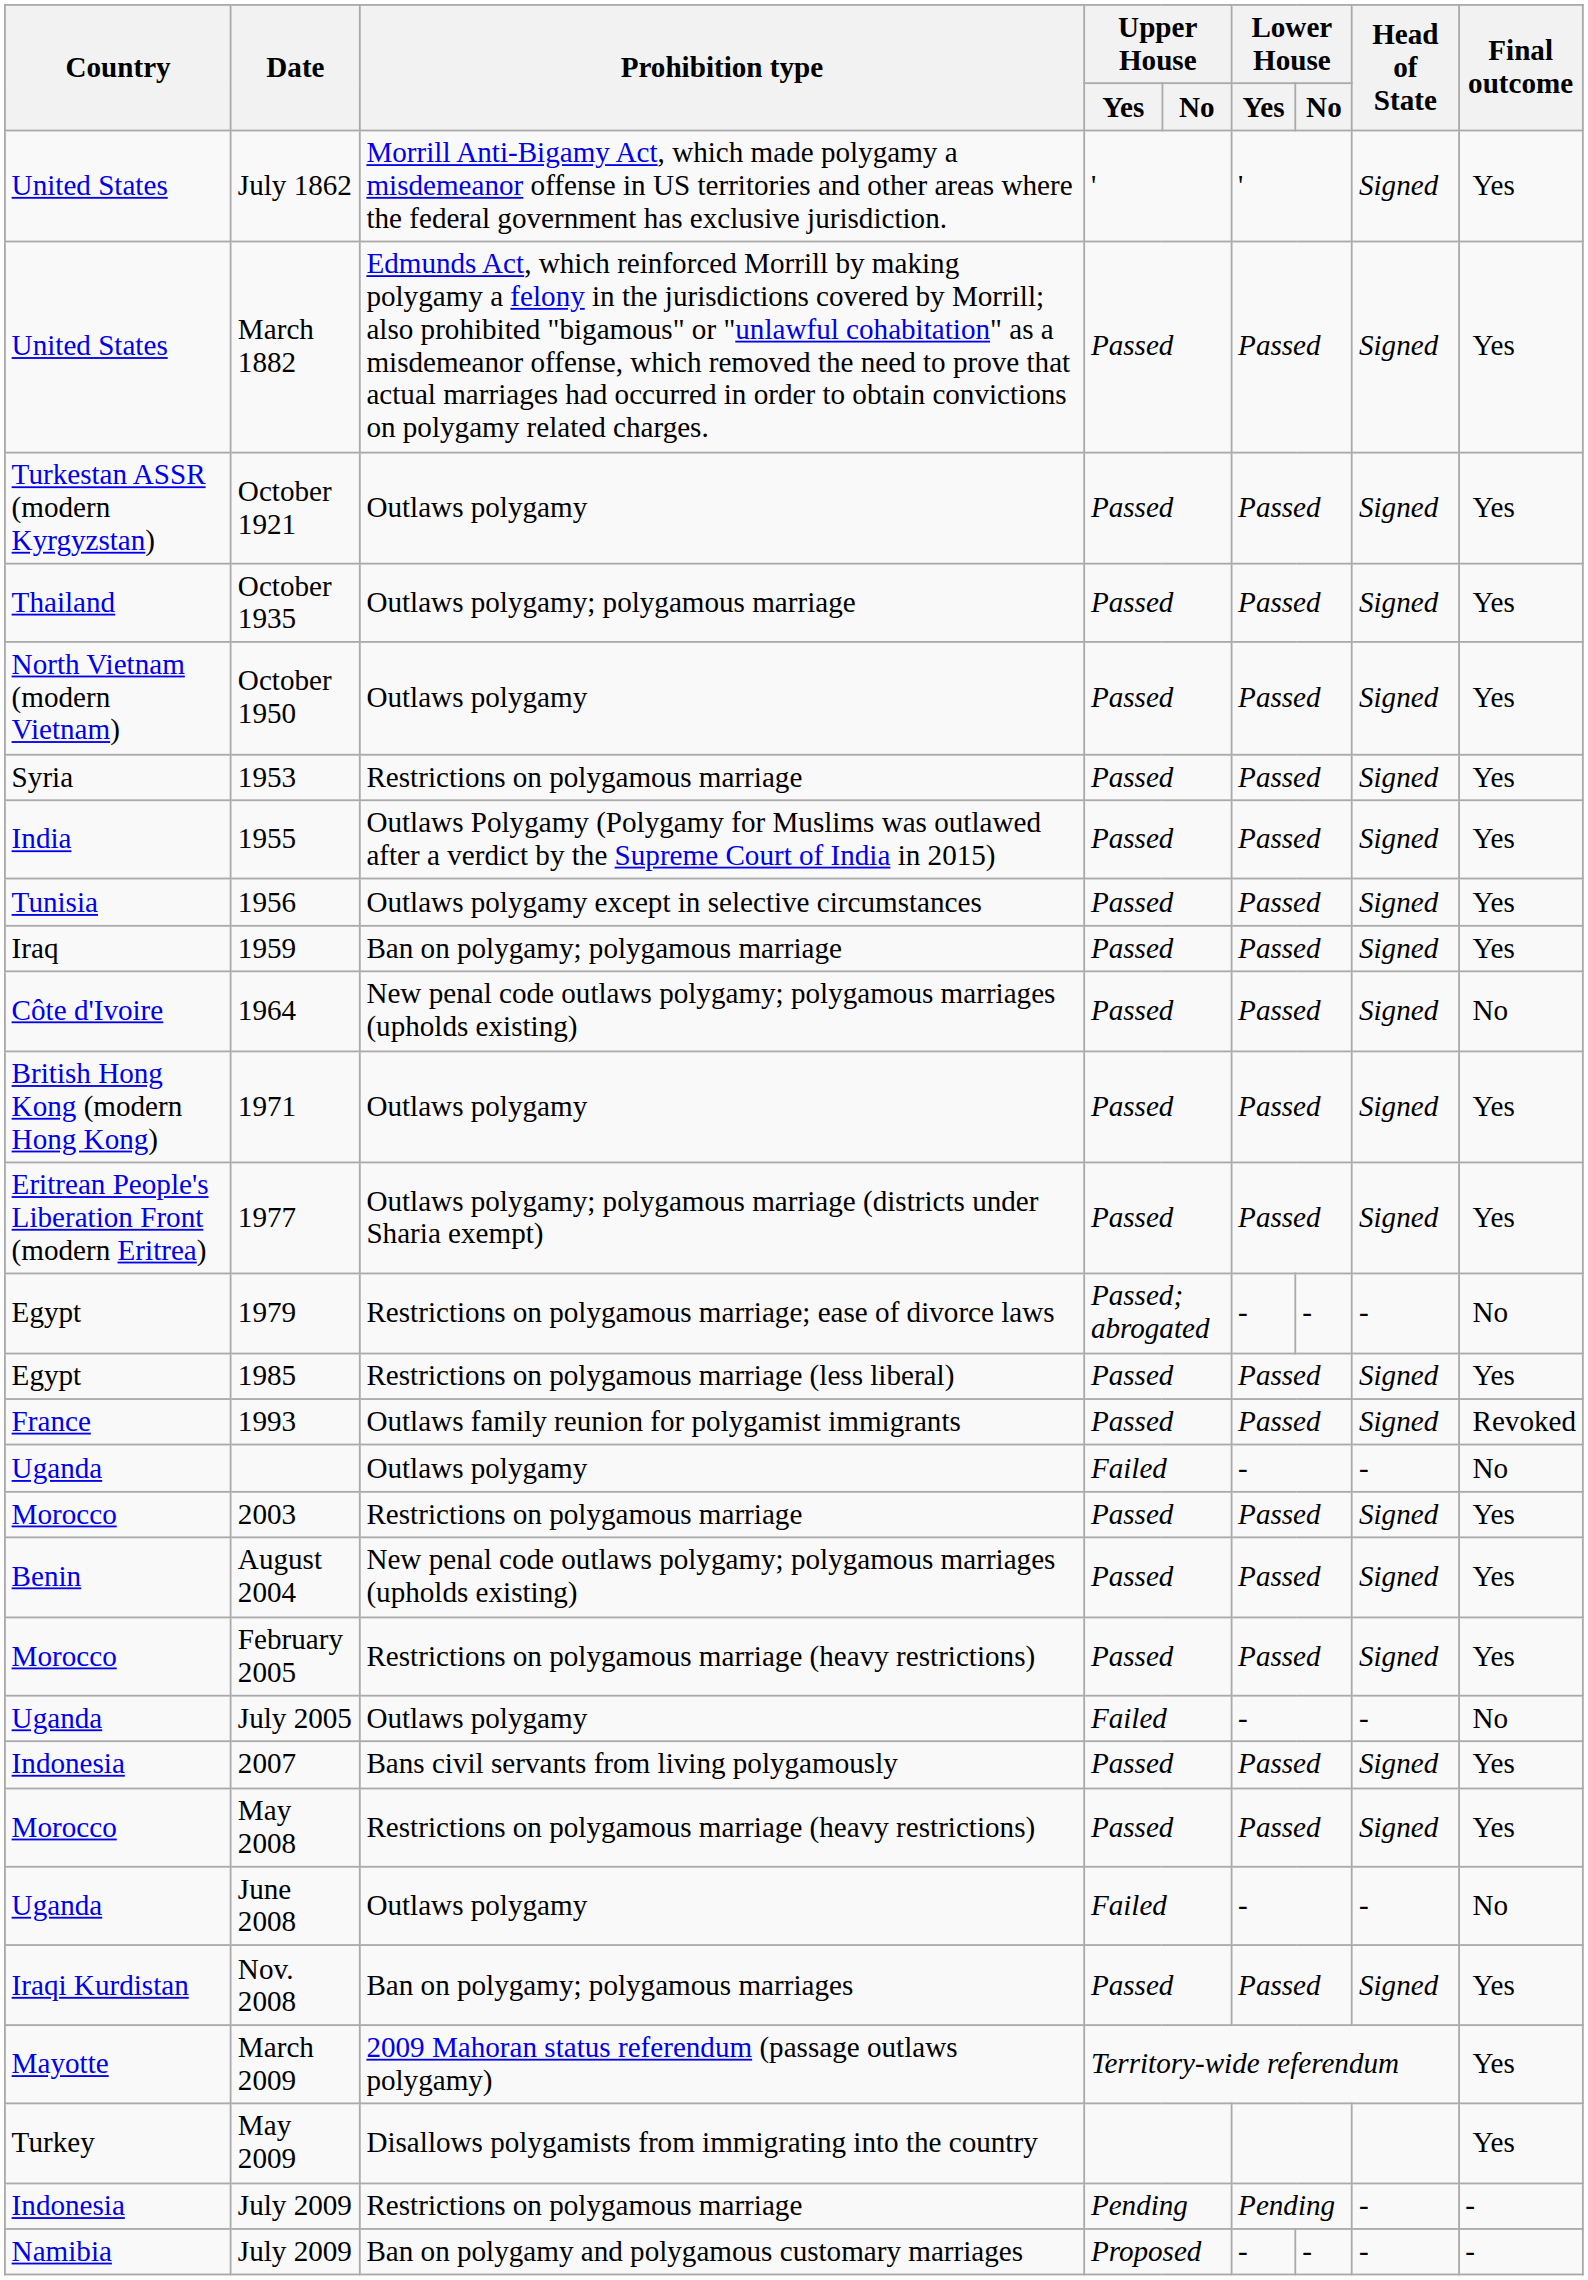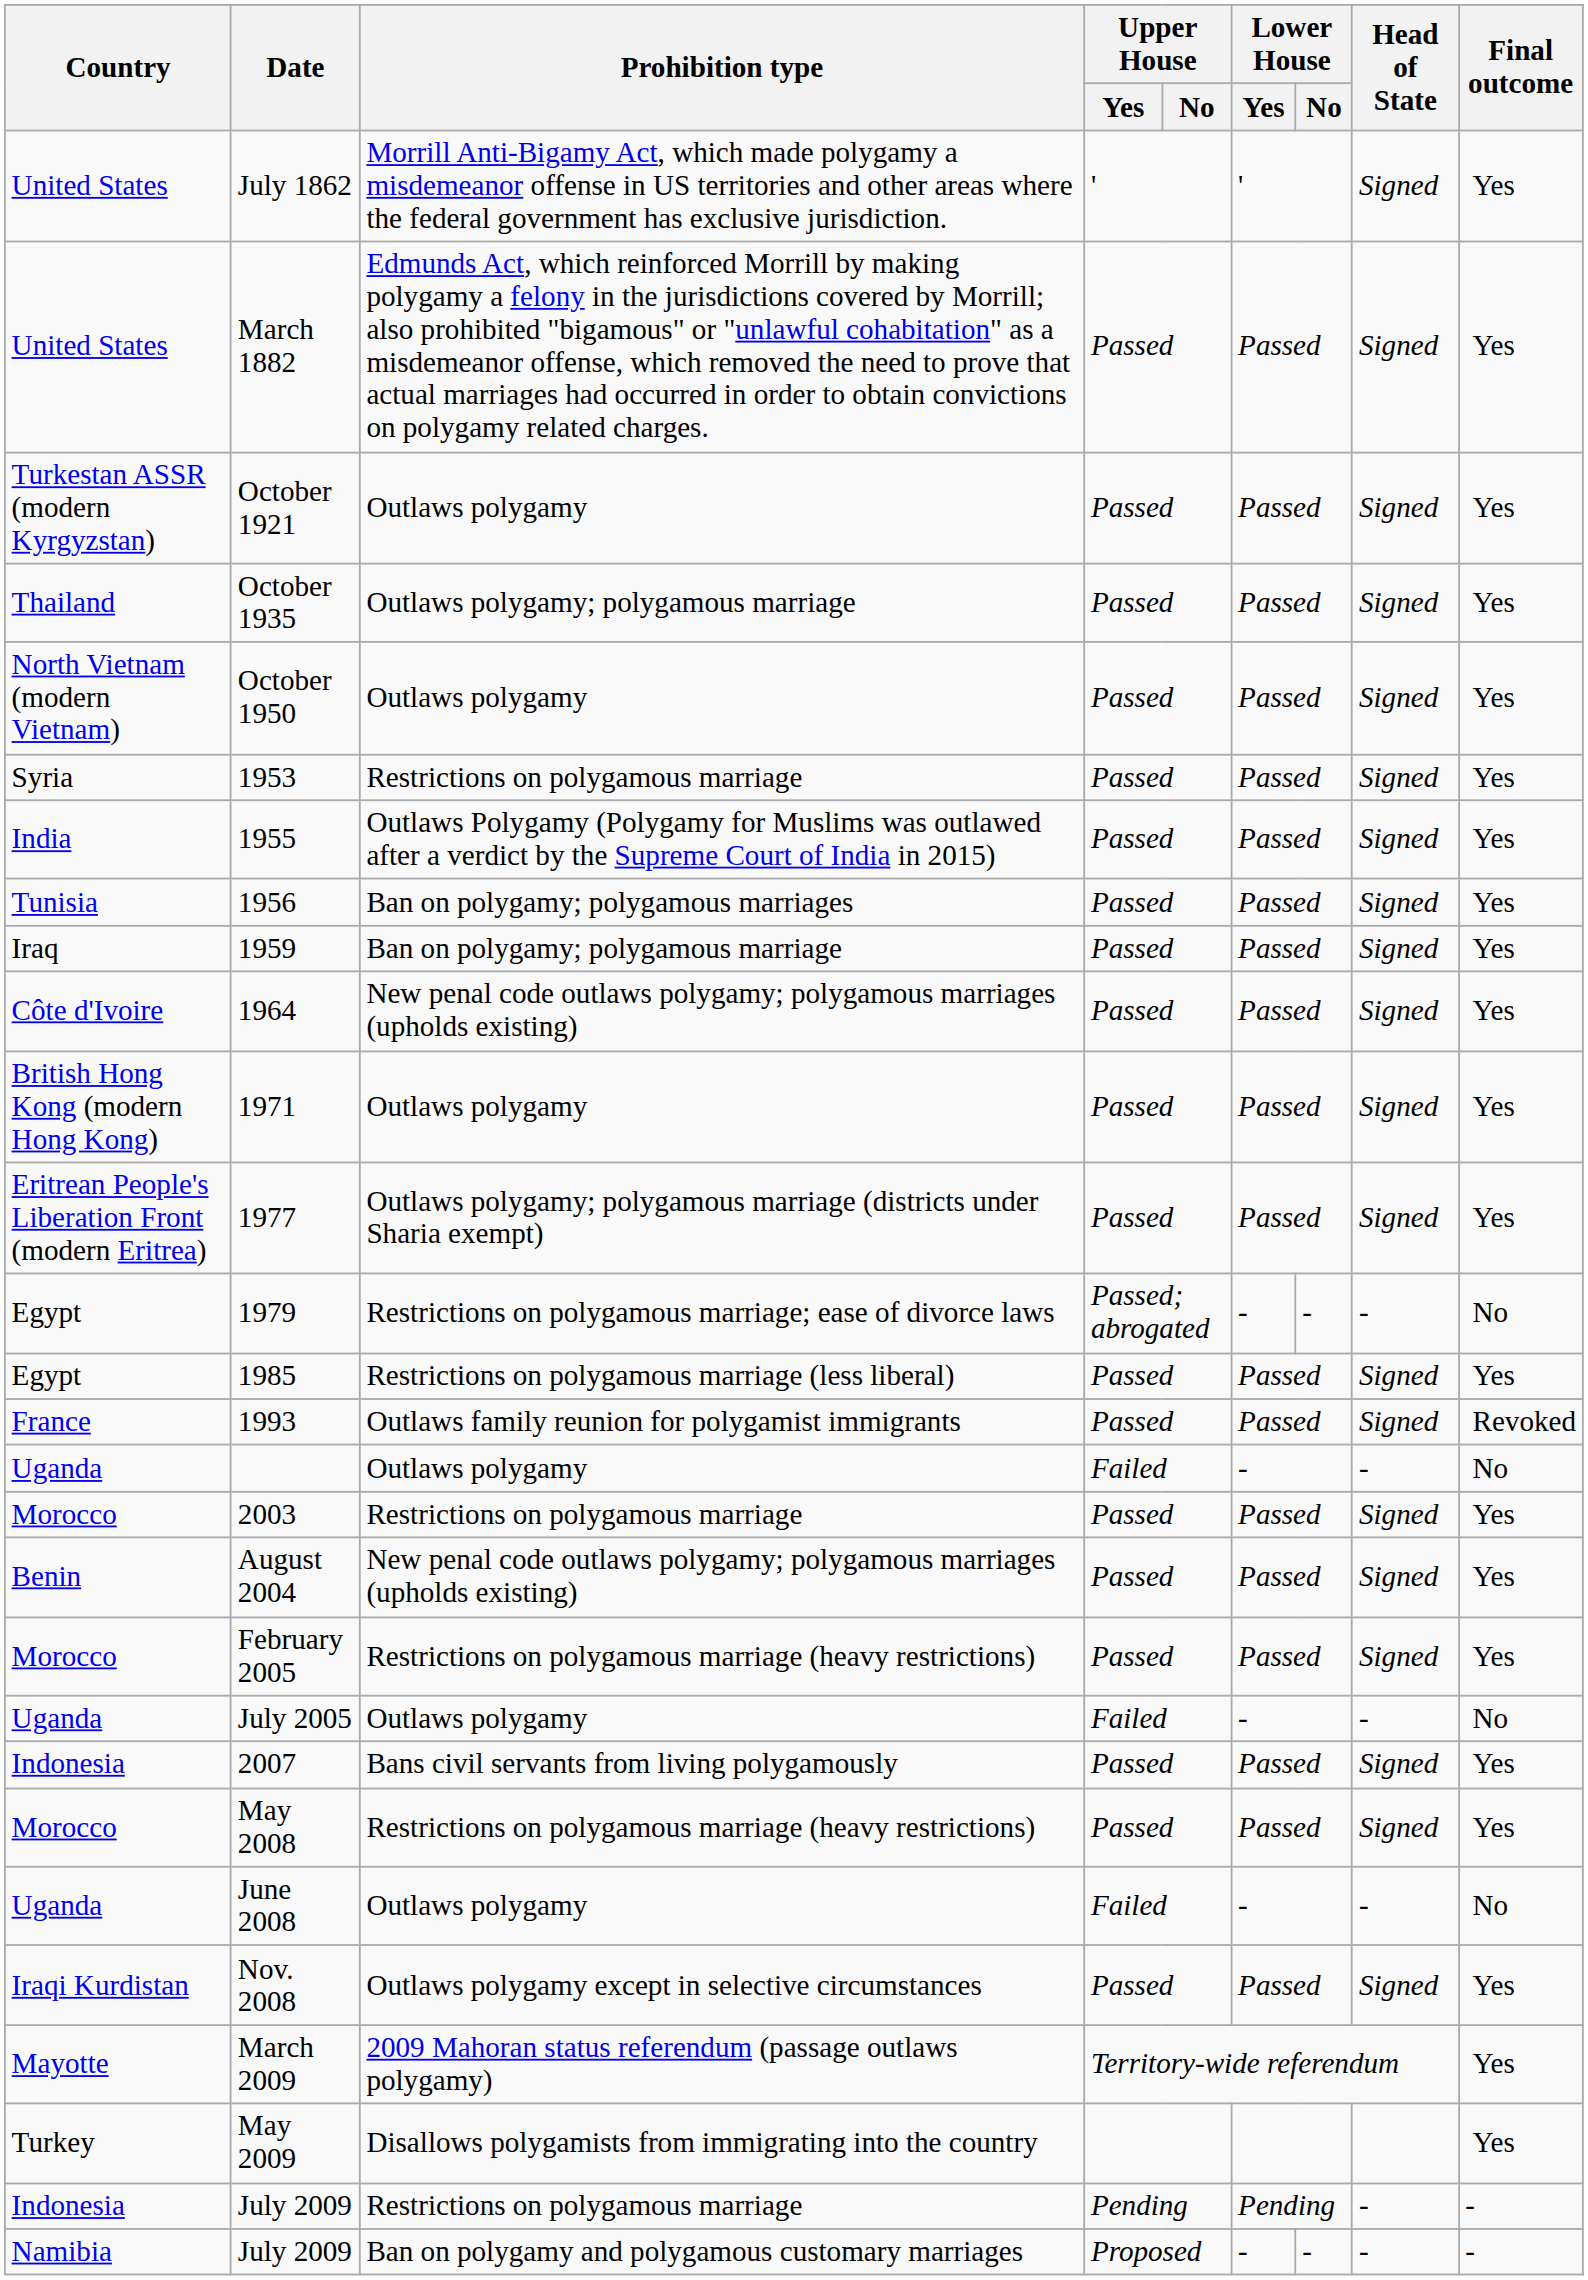 <table class="wikitable sortable">
 <tr>
 <th rowspan=2>Country</th>
 <th rowspan=2>Date</th>
 <th rowspan=2>Prohibition type</th>
 <th colspan=2>Upper House</th>
 <th colspan=2>Lower House</th>
 <th rowspan=2>Head of State</th>
 <th rowspan=2>Final<br>outcome</th>
 </tr>
 <tr>
 <th>Yes</th>
 <th>No</th>
 <th>Yes</th>
 <th>No</th>
 </tr>
 <tr>
 <td> <a href='#'>United States</a></td>
 <td>July 1862</td>
 <td><a href='#'>Morrill Anti-Bigamy Act</a>, which made polygamy a <a href='#'>misdemeanor</a> offense in US territories and other areas where the federal government has exclusive jurisdiction.</td>
 <td colspan=2>'</td>
 <td colspan=2>'</td>
 <td><em>Signed</em></td>
 <td> Yes</td>
 </tr>
 <tr>
 <td> <a href='#'>United States</a></td>
 <td>March 1882</td>
 <td><a href='#'>Edmunds Act</a>, which reinforced Morrill by making polygamy a <a href='#'>felony</a> in the jurisdictions covered by Morrill; also prohibited "bigamous" or "<a href='#'>unlawful cohabitation</a>" as a misdemeanor offense, which removed the need to prove that actual marriages had occurred in order to obtain convictions on polygamy related charges.</td>
 <td colspan=2><em>Passed</em></td>
 <td colspan=2><em>Passed</em></td>
 <td><em>Signed</em></td>
 <td> Yes</td>
 </tr>
 <tr>
 <td> <a href='#'>Turkestan ASSR</a> (modern <a href='#'>Kyrgyzstan</a>)</td>
 <td>October 1921</td>
 <td>Outlaws polygamy</td>
 <td colspan=2><em>Passed</em></td>
 <td colspan=2><em>Passed</em></td>
 <td><em>Signed</em></td>
 <td> Yes</td>
 </tr>
 <tr>
 <td> <a href='#'>Thailand</a></td>
 <td>October 1935</td>
 <td>Outlaws polygamy; polygamous marriage</td>
 <td colspan=2><em>Passed</em></td>
 <td colspan=2><em>Passed</em></td>
 <td><em>Signed</em></td>
 <td> Yes</td>
 </tr>
 <tr>
 <td> <a href='#'>North Vietnam</a> (modern <a href='#'>Vietnam</a>)</td>
 <td>October 1950</td>
 <td>Outlaws polygamy</td>
 <td colspan=2><em>Passed</em></td>
 <td colspan=2><em>Passed</em></td>
 <td><em>Signed</em></td>
 <td> Yes</td>
 </tr>
 <tr>
 <td> Syria</td>
 <td>1953</td>
 <td>Restrictions on polygamous marriage</td>
 <td colspan=2><em>Passed</em></td>
 <td colspan=2><em>Passed</em></td>
 <td><em>Signed</em></td>
 <td> Yes</td>
 </tr>
 <tr>
 <td> <a href='#'>India</a></td>
 <td>1955</td>
 <td>Outlaws Polygamy (Polygamy for Muslims was outlawed after a verdict by the <a href='#'>Supreme Court of India</a> in 2015)</td>
 <td colspan=2><em>Passed</em></td>
 <td colspan=2><em>Passed</em></td>
 <td><em>Signed</em></td>
 <td> Yes</td>
 </tr>
 <tr>
 <td> <a href='#'>Tunisia</a></td>
 <td>1956</td>
-<td>Outlaws polygamy except in selective circumstances</td>
+<td>Ban on polygamy; polygamous marriages</td>
 <td colspan=2><em>Passed</em></td>
 <td colspan=2><em>Passed</em></td>
 <td><em>Signed</em></td>
 <td> Yes</td>
 </tr>
 <tr>
 <td> Iraq</td>
 <td>1959</td>
 <td>Ban on polygamy; polygamous marriage</td>
 <td colspan=2><em>Passed</em></td>
 <td colspan=2><em>Passed</em></td>
 <td><em>Signed</em></td>
 <td> Yes</td>
 </tr>
 <tr>
 <td> <a href='#'>Côte d'Ivoire</a></td>
 <td>1964</td>
 <td>New penal code outlaws polygamy; polygamous marriages (upholds existing)</td>
 <td colspan=2><em>Passed</em></td>
 <td colspan=2><em>Passed</em></td>
 <td><em>Signed</em></td>
-<td> No</td>
+<td> Yes</td>
 </tr>
 <tr>
 <td> <a href='#'>British Hong Kong</a> (modern <a href='#'>Hong Kong</a>)</td>
 <td>1971</td>
 <td>Outlaws polygamy</td>
 <td colspan=2><em>Passed</em></td>
 <td colspan=2><em>Passed</em></td>
 <td><em>Signed</em></td>
 <td> Yes</td>
 </tr>
 <tr>
 <td> <a href='#'>Eritrean People's Liberation Front</a> (modern <a href='#'>Eritrea</a>)</td>
 <td>1977</td>
 <td>Outlaws polygamy; polygamous marriage (districts under Sharia exempt)</td>
 <td colspan=2><em>Passed</em></td>
 <td colspan=2><em>Passed</em></td>
 <td><em>Signed</em></td>
 <td> Yes</td>
 </tr>
 <tr>
 <td> Egypt</td>
 <td>1979</td>
 <td>Restrictions on polygamous marriage; ease of divorce laws</td>
 <td colspan=2><em>Passed; abrogated</em></td>
 <td>-</td>
 <td>-</td>
 <td>-</td>
 <td> No</td>
 </tr>
 <tr>
 <td> Egypt</td>
 <td>1985</td>
 <td>Restrictions on polygamous marriage (less liberal)</td>
 <td colspan=2><em>Passed</em></td>
 <td colspan=2><em>Passed</em></td>
 <td><em>Signed</em></td>
 <td> Yes</td>
 </tr>
 <tr>
 <td> <a href='#'>France</a></td>
 <td>1993</td>
 <td>Outlaws family reunion for polygamist immigrants</td>
 <td colspan=2><em>Passed</em></td>
 <td colspan=2><em>Passed</em></td>
 <td><em>Signed</em></td>
 <td> Revoked</td>
 </tr>
 <tr>
 <td> <a href='#'>Uganda</a></td>
 <td></td>
 <td>Outlaws polygamy</td>
 <td colspan=2><em>Failed</em></td>
 <td colspan=2><em>-</em></td>
 <td><em>-</em></td>
 <td> No</td>
 </tr>
 <tr>
 <td> <a href='#'>Morocco</a></td>
 <td>2003</td>
 <td>Restrictions on polygamous marriage</td>
 <td colspan=2><em>Passed</em></td>
 <td colspan=2><em>Passed</em></td>
 <td><em>Signed</em></td>
 <td> Yes</td>
 </tr>
 <tr>
 <td> <a href='#'>Benin</a></td>
 <td>August 2004</td>
 <td>New penal code outlaws polygamy; polygamous marriages (upholds existing)</td>
 <td colspan=2><em>Passed</em></td>
 <td colspan=2><em>Passed</em></td>
 <td><em>Signed</em></td>
 <td> Yes</td>
 </tr>
 <tr>
 <td> <a href='#'>Morocco</a></td>
 <td>February 2005</td>
 <td>Restrictions on polygamous marriage (heavy restrictions)</td>
 <td colspan=2><em>Passed</em></td>
 <td colspan=2><em>Passed</em></td>
 <td><em>Signed</em></td>
 <td> Yes</td>
 </tr>
 <tr>
 <td> <a href='#'>Uganda</a></td>
 <td>July 2005</td>
 <td>Outlaws polygamy</td>
 <td colspan=2><em>Failed</em></td>
 <td colspan=2><em>-</em></td>
 <td><em>-</em></td>
 <td> No</td>
 </tr>
 <tr>
 <td> <a href='#'>Indonesia</a></td>
 <td>2007</td>
 <td>Bans civil servants from living polygamously</td>
 <td colspan=2><em>Passed</em></td>
 <td colspan=2><em>Passed</em></td>
 <td><em>Signed</em></td>
 <td> Yes</td>
 </tr>
 <tr>
 <td> <a href='#'>Morocco</a></td>
 <td>May 2008</td>
 <td>Restrictions on polygamous marriage (heavy restrictions)</td>
 <td colspan=2><em>Passed</em></td>
 <td colspan=2><em>Passed</em></td>
 <td><em>Signed</em></td>
 <td> Yes</td>
 </tr>
 <tr>
 <td> <a href='#'>Uganda</a></td>
 <td>June 2008</td>
 <td>Outlaws polygamy</td>
 <td colspan=2><em>Failed</em></td>
 <td colspan=2><em>-</em></td>
 <td><em>-</em></td>
 <td> No</td>
 </tr>
 <tr>
 <td> <a href='#'>Iraqi Kurdistan</a></td>
 <td>Nov. 2008</td>
-<td>Ban on polygamy; polygamous marriages</td>
+<td>Outlaws polygamy except in selective circumstances</td>
 <td colspan=2><em>Passed</em></td>
 <td colspan=2><em>Passed</em></td>
 <td><em>Signed</em></td>
 <td> Yes</td>
 </tr>
 <tr>
 <td> <a href='#'>Mayotte</a></td>
 <td>March 2009</td>
 <td><a href='#'>2009 Mahoran status referendum</a> (passage outlaws polygamy)</td>
 <td colspan=5><em>Territory-wide referendum</em></td>
 <td> Yes</td>
 </tr>
 <tr>
 <td> Turkey</td>
 <td>May 2009</td>
 <td>Disallows polygamists from immigrating into the country</td>
 <td colspan=2></td>
 <td colspan=2></td>
 <td></td>
 <td> Yes</td>
 </tr>
 <tr>
 <td> <a href='#'>Indonesia</a></td>
 <td>July 2009</td>
 <td>Restrictions on polygamous marriage</td>
 <td colspan=2><em>Pending</em></td>
 <td colspan=2><em>Pending</em></td>
 <td><em>-</em></td>
 <td><em>-</em></td>
 </tr>
 <tr>
 <td> <a href='#'>Namibia</a></td>
 <td>July 2009</td>
 <td>Ban on polygamy and polygamous customary marriages</td>
 <td colspan=2><em>Proposed</em></td>
 <td><em>-</em></td>
 <td><em>-</em></td>
 <td><em>-</em></td>
 <td><em>-</em></td>
 </tr>
 </table>
